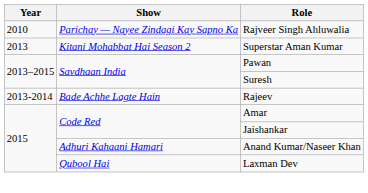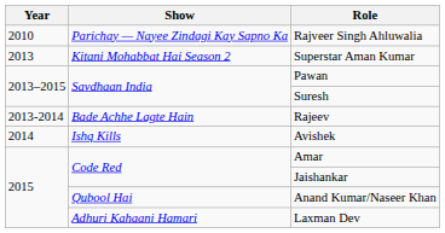 <table class="wikitable">
 <tr>
 <th>Year</th>
 <th>Show</th>
 <th>Role</th>
 </tr>
 <tr>
 <td>2010</td>
 <td><em><a href='#'>Parichay — Nayee Zindagi Kay Sapno Ka</a></em></td>
 <td>Rajveer Singh Ahluwalia</td>
 </tr>
 <tr>
 <td>2013</td>
 <td><em><a href='#'>Kitani Mohabbat Hai Season 2</a></em></td>
 <td>Superstar Aman Kumar</td>
 </tr>
 <tr>
 <td rowspan="2">2013–2015</td>
 <td rowspan="2"><em><a href='#'>Savdhaan India</a></em></td>
 <td>Pawan</td>
 </tr>
 <tr>
 <td>Suresh</td>
 </tr>
 <tr>
 <td>2013-2014</td>
 <td><em><a href='#'>Bade Achhe Lagte Hain</a></em></td>
 <td>Rajeev</td>
 </tr>
 <tr>
+<td>2014</td>
+<td><em><a href='#'>Ishq Kills</a></em></td>
+<td>Avishek</td>
+</tr>
+<tr>
 <td rowspan="4">2015</td>
 <td rowspan="2"><em><a href='#'>Code Red</a></em></td>
 <td>Amar</td>
 </tr>
 <tr>
 <td>Jaishankar</td>
 </tr>
 <tr>
-<td><em><a href='#'>Adhuri Kahaani Hamari</a></em></td>
+<td><em><a href='#'>Qubool Hai</a></em></td>
 <td>Anand Kumar/Naseer Khan</td>
 </tr>
 <tr>
-<td><em><a href='#'>Qubool Hai</a></em></td>
+<td><em><a href='#'>Adhuri Kahaani Hamari</a></em></td>
 <td>Laxman Dev</td>
 </tr>
 </table>
